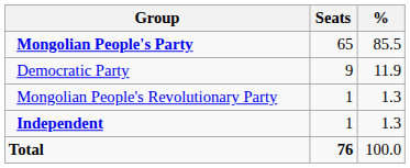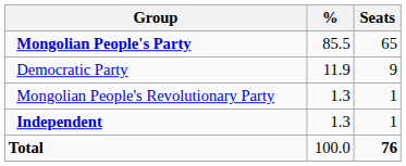 <table class="wikitable" style="font-size:95%;width:380px;">
 <tr>
 <th>Group</th>
+<th>%</th>
 <th>Seats</th>
-<th>%</th>
 </tr>
 <tr>
 <td><span> </span> <strong><a href='#'>Mongolian People's Party</a></strong></td>
+<td align="right">85.5</td>
 <td align="right">65</td>
-<td align="right">85.5</td>
 </tr>
 <tr>
 <td><span> </span> <a href='#'>Democratic Party</a></td>
+<td align="right">11.9</td>
 <td align="right">9</td>
-<td align="right">11.9</td>
 </tr>
 <tr>
 <td><span> </span> <a href='#'>Mongolian People's Revolutionary Party</a></td>
+<td align="right">1.3</td>
 <td align="right">1</td>
-<td align="right">1.3</td>
 </tr>
 <tr>
 <td><span> </span> <strong><a href='#'>Independent</a></strong></td>
+<td align="right">1.3</td>
 <td align="right">1</td>
-<td align="right">1.3</td>
 </tr>
 <tr>
 <td><strong>Total</strong></td>
+<td align="right">100.0</td>
 <td align="right"><strong>76</strong></td>
-<td align="right">100.0</td>
 </tr>
 </table>
